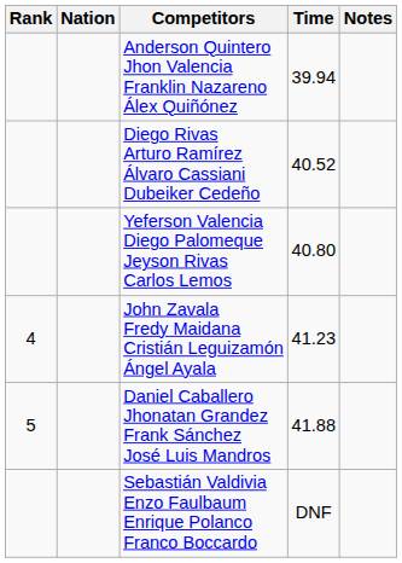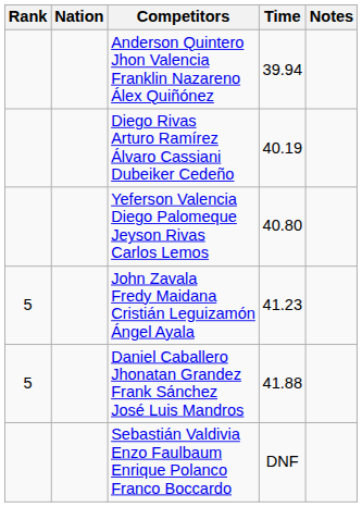 <table class="wikitable sortable" style="text-align:center">
 <tr>
 <th>Rank</th>
 <th>Nation</th>
 <th>Competitors</th>
 <th>Time</th>
 <th>Notes</th>
 </tr>
 <tr>
 <td></td>
 <td align=left></td>
 <td align=left><a href='#'>Anderson Quintero</a><br><a href='#'>Jhon Valencia</a><br><a href='#'>Franklin Nazareno</a><br><a href='#'>Álex Quiñónez</a></td>
 <td>39.94</td>
 <td></td>
 </tr>
 <tr>
 <td></td>
 <td align=left></td>
 <td align=left><a href='#'>Diego Rivas</a><br><a href='#'>Arturo Ramírez</a><br><a href='#'>Álvaro Cassiani</a><br><a href='#'>Dubeiker Cedeño</a></td>
-<td>40.52</td>
+<td>40.19</td>
 <td></td>
 </tr>
 <tr>
 <td></td>
 <td align=left></td>
 <td align=left><a href='#'>Yeferson Valencia</a><br><a href='#'>Diego Palomeque</a><br><a href='#'>Jeyson Rivas</a><br><a href='#'>Carlos Lemos</a></td>
 <td>40.80</td>
 <td></td>
 </tr>
 <tr>
-<td>4</td>
+<td>5</td>
 <td align=left></td>
 <td align=left><a href='#'>John Zavala</a><br><a href='#'>Fredy Maidana</a><br><a href='#'>Cristián Leguizamón</a><br><a href='#'>Ángel Ayala</a></td>
 <td>41.23</td>
 <td></td>
 </tr>
 <tr>
 <td>5</td>
 <td align=left></td>
 <td align=left><a href='#'>Daniel Caballero</a><br><a href='#'>Jhonatan Grandez</a><br><a href='#'>Frank Sánchez</a><br><a href='#'>José Luis Mandros</a></td>
 <td>41.88</td>
 <td></td>
 </tr>
 <tr>
 <td></td>
 <td align=left></td>
 <td align=left><a href='#'>Sebastián Valdivia</a><br><a href='#'>Enzo Faulbaum</a><br><a href='#'>Enrique Polanco</a><br><a href='#'>Franco Boccardo</a></td>
 <td>DNF</td>
 <td></td>
 </tr>
 </table>
